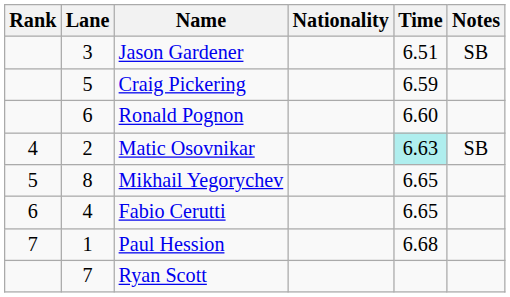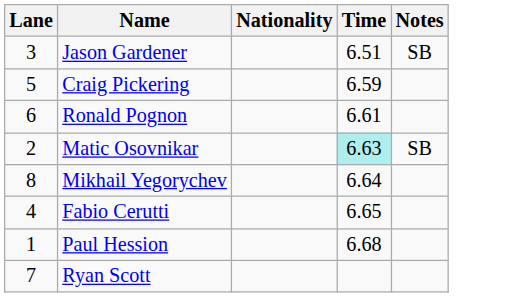 <table class="wikitable sortable" style="text-align:center">
 <tr>
-<th>Rank</th>
 <th>Lane</th>
 <th>Name</th>
 <th>Nationality</th>
 <th>Time</th>
 <th>Notes</th>
 </tr>
 <tr>
-<td></td>
 <td>3</td>
 <td align="left"><a href='#'>Jason Gardener</a></td>
 <td align=left></td>
 <td>6.51</td>
 <td>SB</td>
 </tr>
 <tr>
-<td></td>
 <td>5</td>
 <td align="left"><a href='#'>Craig Pickering</a></td>
 <td align=left></td>
 <td>6.59</td>
 <td></td>
 </tr>
 <tr>
-<td></td>
 <td>6</td>
 <td align="left"><a href='#'>Ronald Pognon</a></td>
 <td align=left></td>
-<td>6.60</td>
+<td>6.61</td>
 <td></td>
 </tr>
 <tr>
-<td>4</td>
 <td>2</td>
 <td align="left"><a href='#'>Matic Osovnikar</a></td>
 <td align=left></td>
 <td style="background: paleturquoise;">6.63</td>
 <td>SB</td>
 </tr>
 <tr>
-<td>5</td>
 <td>8</td>
 <td align="left"><a href='#'>Mikhail Yegorychev</a></td>
 <td align=left></td>
-<td>6.65</td>
+<td>6.64</td>
 <td></td>
 </tr>
 <tr>
-<td>6</td>
 <td>4</td>
 <td align="left"><a href='#'>Fabio Cerutti</a></td>
 <td align=left></td>
 <td>6.65</td>
 <td></td>
 </tr>
 <tr>
-<td>7</td>
 <td>1</td>
 <td align="left"><a href='#'>Paul Hession</a></td>
 <td align=left></td>
 <td>6.68</td>
 <td></td>
 </tr>
 <tr>
-<td></td>
 <td>7</td>
 <td align="left"><a href='#'>Ryan Scott</a></td>
 <td align=left></td>
 <td></td>
 <td></td>
 </tr>
 </table>
